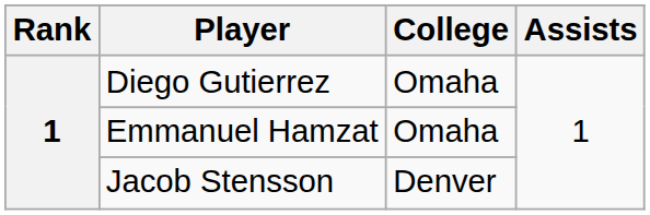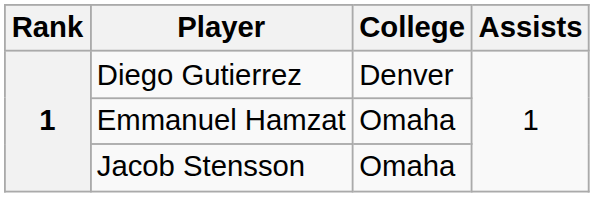 <table class="wikitable" style="text-align:center">
 <tr>
 <th>Rank</th>
 <th>Player</th>
 <th>College</th>
 <th>Assists</th>
 </tr>
 <tr>
 <th rowspan="3">1</th>
 <td align=left> Diego Gutierrez</td>
-<td align=left>Omaha</td>
+<td align=left>Denver</td>
 <td rowspan="3">1</td>
 </tr>
 <tr>
 <td align=left> Emmanuel Hamzat</td>
 <td align=left>Omaha</td>
 </tr>
 <tr>
 <td align=left> Jacob Stensson</td>
-<td align=left>Denver</td>
+<td align=left>Omaha</td>
 </tr>
 </table>
